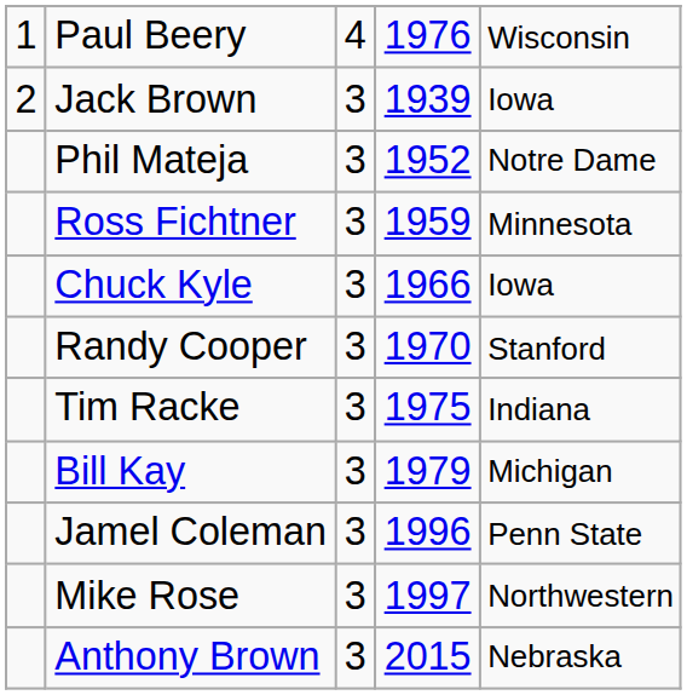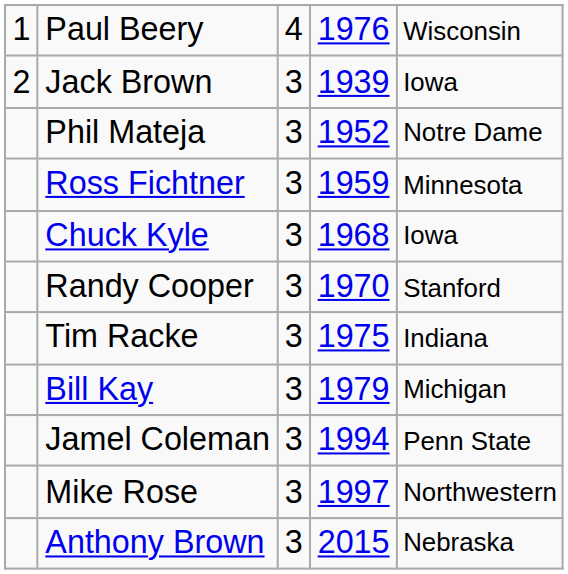 <table class="wikitable">
 <tr>
 </tr>
 <tr>
 <td>1</td>
 <td>Paul Beery</td>
 <td>4</td>
 <td><a href='#'>1976</a></td>
 <td style="font-size:80%;">Wisconsin</td>
 </tr>
 <tr>
 <td>2</td>
 <td>Jack Brown</td>
 <td>3</td>
 <td><a href='#'>1939</a></td>
 <td style="font-size:80%;">Iowa</td>
 </tr>
 <tr>
 <td></td>
 <td>Phil Mateja</td>
 <td>3</td>
 <td><a href='#'>1952</a></td>
 <td style="font-size:80%;">Notre Dame</td>
 </tr>
 <tr>
 <td></td>
 <td><a href='#'>Ross Fichtner</a></td>
 <td>3</td>
 <td><a href='#'>1959</a></td>
 <td style="font-size:80%;">Minnesota</td>
 </tr>
 <tr>
 <td></td>
 <td><a href='#'>Chuck Kyle</a></td>
 <td>3</td>
-<td><a href='#'>1966</a></td>
+<td><a href='#'>1968</a></td>
 <td style="font-size:80%;">Iowa</td>
 </tr>
 <tr>
 <td></td>
 <td>Randy Cooper</td>
 <td>3</td>
 <td><a href='#'>1970</a></td>
 <td style="font-size:80%;">Stanford</td>
 </tr>
 <tr>
 <td></td>
 <td>Tim Racke</td>
 <td>3</td>
 <td><a href='#'>1975</a></td>
 <td style="font-size:80%;">Indiana</td>
 </tr>
 <tr>
 <td></td>
 <td><a href='#'>Bill Kay</a></td>
 <td>3</td>
 <td><a href='#'>1979</a></td>
 <td style="font-size:80%;">Michigan</td>
 </tr>
 <tr>
 <td></td>
 <td>Jamel Coleman</td>
 <td>3</td>
-<td><a href='#'>1996</a></td>
+<td><a href='#'>1994</a></td>
 <td style="font-size:80%;">Penn State</td>
 </tr>
 <tr>
 <td></td>
 <td>Mike Rose</td>
 <td>3</td>
 <td><a href='#'>1997</a></td>
 <td style="font-size:80%;">Northwestern</td>
 </tr>
 <tr>
 <td></td>
 <td><a href='#'>Anthony Brown</a></td>
 <td>3</td>
 <td><a href='#'>2015</a></td>
 <td style="font-size:80%;">Nebraska</td>
 </tr>
 </table>
